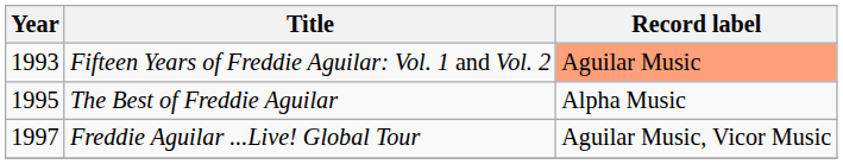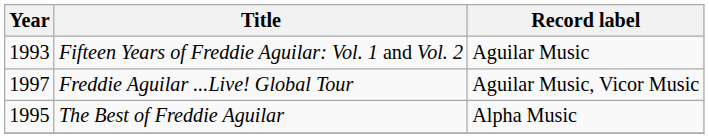 <table class="wikitable">
 <tr>
 <th>Year</th>
 <th>Title</th>
 <th abbr="Label">Record label</th>
 </tr>
 <tr>
 <td>1993</td>
 <td><em>Fifteen Years of Freddie Aguilar: Vol. 1</em> and <em>Vol. 2</em></td>
-<td style="background: lightsalmon;">Aguilar Music</td>
+<td>Aguilar Music</td>
+</tr>
+<tr>
+<td>1997</td>
+<td><em>Freddie Aguilar ...Live! Global Tour</em></td>
+<td>Aguilar Music, Vicor Music </td>
 </tr>
 <tr>
 <td>1995</td>
 <td><em>The Best of Freddie Aguilar</em></td>
 <td>Alpha Music</td>
 </tr>
 <tr>
-<td>1997</td>
-<td><em>Freddie Aguilar ...Live! Global Tour</em></td>
-<td>Aguilar Music, Vicor Music </td>
-</tr>
-<tr>
 </tr>
 </table>
